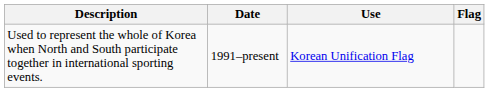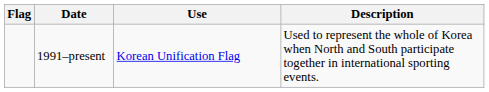 <table class="wikitable">
 <tr>
-<th style="min-width:250px">Description</th>
+<th>Flag</th>
 <th width="110px">Date</th>
 <th style="width:250px">Use</th>
-<th>Flag</th>
+<th style="min-width:250px">Description</th>
 </tr>
 <tr>
-<td>Used to represent the whole of Korea when North and South participate together in international sporting events.</td>
+<td></td>
 <td>1991–present</td>
 <td><a href='#'>Korean Unification Flag</a></td>
-<td></td>
+<td>Used to represent the whole of Korea when North and South participate together in international sporting events.</td>
 </tr>
 </table>
